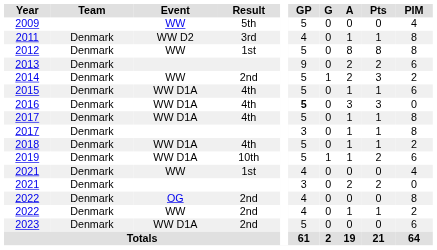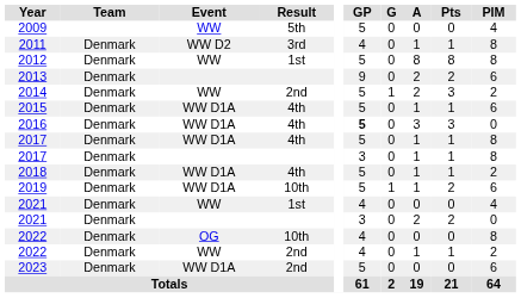 <table border="0" cellpadding="1" cellspacing="0" style="text-align:center; width:40em">
 <tr bgcolor="#e0e0e0">
 <th>Year</th>
 <th>Team</th>
 <th>Event</th>
 <th>Result</th>
 <th rowspan="97" bgcolor="#ffffff"> </th>
 <th>GP</th>
 <th>G</th>
 <th>A</th>
 <th>Pts</th>
 <th>PIM</th>
 </tr>
 <tr>
 <td><a href='#'>2009</a></td>
 <td></td>
 <td><a href='#'>WW</a> </td>
 <td>5th</td>
 <td>5</td>
 <td>0</td>
 <td>0</td>
 <td>0</td>
 <td>4</td>
 </tr>
 <tr bgcolor="#f0f0f0">
 <td><a href='#'>2011</a></td>
 <td>Denmark</td>
 <td>WW D2</td>
 <td>3rd</td>
 <td>4</td>
 <td>0</td>
 <td>1</td>
 <td>1</td>
 <td>8</td>
 </tr>
 <tr>
 <td><a href='#'>2012</a></td>
 <td>Denmark</td>
 <td>WW </td>
 <td>1st</td>
 <td>5</td>
 <td>0</td>
 <td>8</td>
 <td>8</td>
 <td>8</td>
 </tr>
 <tr bgcolor="#f0f0f0">
 <td><a href='#'>2013</a></td>
 <td>Denmark</td>
 <td></td>
 <td></td>
 <td>9</td>
 <td>0</td>
 <td>2</td>
 <td>2</td>
 <td>6</td>
 </tr>
 <tr>
 <td><a href='#'>2014</a></td>
 <td>Denmark</td>
 <td>WW </td>
 <td>2nd</td>
 <td>5</td>
 <td>1</td>
 <td>2</td>
 <td>3</td>
 <td>2</td>
 </tr>
 <tr bgcolor="#f0f0f0">
 <td><a href='#'>2015</a></td>
 <td>Denmark</td>
 <td>WW D1A</td>
 <td>4th</td>
 <td>5</td>
 <td>0</td>
 <td>1</td>
 <td>1</td>
 <td>6</td>
 </tr>
 <tr>
 <td><a href='#'>2016</a></td>
 <td>Denmark</td>
 <td>WW D1A</td>
 <td>4th</td>
 <td><strong>5</strong></td>
 <td>0</td>
 <td>3</td>
 <td>3</td>
 <td>0</td>
 </tr>
 <tr bgcolor="#f0f0f0">
 <td><a href='#'>2017</a></td>
 <td>Denmark</td>
 <td>WW D1A</td>
 <td>4th</td>
 <td>5</td>
 <td>0</td>
 <td>1</td>
 <td>1</td>
 <td>8</td>
 </tr>
 <tr>
 <td><a href='#'>2017</a></td>
 <td>Denmark</td>
 <td></td>
 <td></td>
 <td>3</td>
 <td>0</td>
 <td>1</td>
 <td>1</td>
 <td>8</td>
 </tr>
 <tr bgcolor="#f0f0f0">
 <td><a href='#'>2018</a></td>
 <td>Denmark</td>
 <td>WW D1A</td>
 <td>4th</td>
 <td>5</td>
 <td>0</td>
 <td>1</td>
 <td>1</td>
 <td>2</td>
 </tr>
 <tr>
 <td><a href='#'>2019</a></td>
 <td>Denmark</td>
 <td>WW D1A</td>
 <td>10th</td>
 <td>5</td>
 <td>1</td>
 <td>1</td>
 <td>2</td>
 <td>6</td>
 </tr>
 <tr bgcolor="#f0f0f0">
 <td><a href='#'>2021</a></td>
 <td>Denmark</td>
 <td>WW</td>
 <td>1st</td>
 <td>4</td>
 <td>0</td>
 <td>0</td>
 <td>0</td>
 <td>4</td>
 </tr>
 <tr>
 <td><a href='#'>2021</a></td>
 <td>Denmark</td>
 <td></td>
 <td></td>
 <td>3</td>
 <td>0</td>
 <td>2</td>
 <td>2</td>
 <td>0</td>
 </tr>
 <tr bgcolor="#f0f0f0">
 <td><a href='#'>2022</a></td>
 <td>Denmark</td>
 <td><a href='#'>OG</a></td>
-<td>2nd</td>
+<td>10th</td>
 <td>4</td>
 <td>0</td>
 <td>0</td>
 <td>0</td>
 <td>8</td>
 </tr>
 <tr>
 <td><a href='#'>2022</a></td>
 <td>Denmark</td>
 <td>WW</td>
 <td>2nd</td>
 <td>4</td>
 <td>0</td>
 <td>1</td>
 <td>1</td>
 <td>2</td>
 </tr>
 <tr bgcolor="#f0f0f0">
 <td><a href='#'>2023</a></td>
 <td>Denmark</td>
 <td>WW D1A</td>
 <td>2nd</td>
 <td>5</td>
 <td>0</td>
 <td>0</td>
 <td>0</td>
 <td>6</td>
 </tr>
 <tr align="centre" bgcolor="#e0e0e0">
 <th colspan="4">Totals</th>
 <th>61</th>
 <th>2</th>
 <th>19</th>
 <th>21</th>
 <th>64</th>
 </tr>
 </table>
